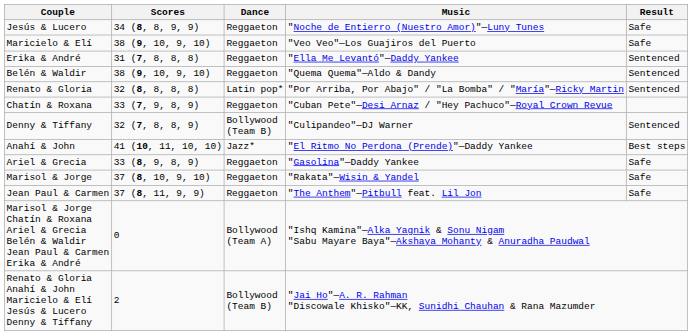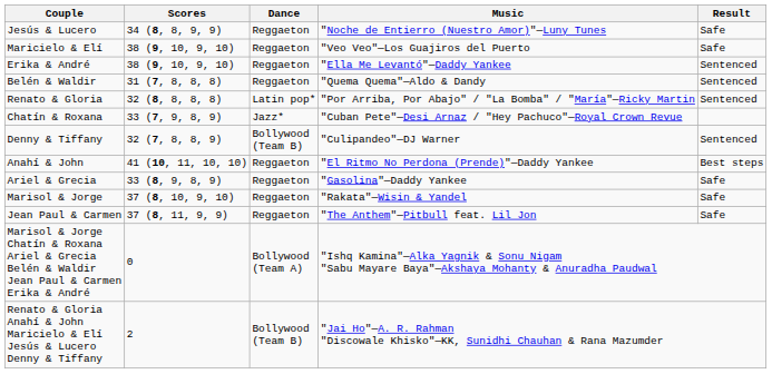 <table class="wikitable sortable" style="width:95%; white-space:nowrap;">
 <tr>
 <th style="width:15%;">Couple</th>
 <th style="width:14%;">Scores</th>
 <th style="width:14%;">Dance</th>
 <th style="width:40%;">Music</th>
 <th style="width:12%;">Result</th>
 </tr>
 <tr>
 <td>Jesús & Lucero</td>
 <td>34 (<strong>8</strong>, 8, 9, 9)</td>
 <td>Reggaeton</td>
 <td>"<a href='#'>Noche de Entierro (Nuestro Amor)</a>"—<a href='#'>Luny Tunes</a></td>
 <td>Safe</td>
 </tr>
 <tr>
 <td>Maricielo & Elí</td>
 <td>38 (<strong>9</strong>, 10, 9, 10)</td>
 <td>Reggaeton</td>
 <td>"Veo Veo"—Los Guajiros del Puerto</td>
 <td>Safe</td>
 </tr>
 <tr>
 <td>Erika & André</td>
-<td>31 (<strong>7</strong>, 8, 8, 8)</td>
+<td>38 (<strong>9</strong>, 10, 9, 10)</td>
 <td>Reggaeton</td>
 <td>"<a href='#'>Ella Me Levantó</a>"—<a href='#'>Daddy Yankee</a></td>
 <td>Sentenced</td>
 </tr>
 <tr>
 <td>Belén & Waldir</td>
-<td>38 (<strong>9</strong>, 10, 9, 10)</td>
+<td>31 (<strong>7</strong>, 8, 8, 8)</td>
 <td>Reggaeton</td>
 <td>"Quema Quema"—Aldo & Dandy</td>
 <td>Sentenced</td>
 </tr>
 <tr>
 <td>Renato & Gloria</td>
 <td>32 (<strong>8</strong>, 8, 8, 8)</td>
 <td>Latin pop*</td>
 <td>"Por Arriba, Por Abajo" / "La Bomba" / "<a href='#'>María</a>"—<a href='#'>Ricky Martin</a></td>
 <td>Sentenced</td>
 </tr>
 <tr>
 <td>Chatín & Roxana</td>
 <td>33 (<strong>7</strong>, 9, 8, 9)</td>
-<td>Reggaeton</td>
+<td>Jazz*</td>
 <td>"Cuban Pete"—<a href='#'>Desi Arnaz</a> / "Hey Pachuco"—<a href='#'>Royal Crown Revue</a></td>
 <td></td>
 </tr>
 <tr>
 <td>Denny & Tiffany</td>
 <td>32 (<strong>7</strong>, 8, 8, 9)</td>
 <td>Bollywood<br>(Team B)</td>
 <td>"Culipandeo"—DJ Warner</td>
 <td>Sentenced</td>
 </tr>
 <tr>
 <td>Anahí & John</td>
 <td>41 (<strong>10</strong>, 11, 10, 10)</td>
-<td>Jazz*</td>
+<td>Reggaeton</td>
 <td>"<a href='#'>El Ritmo No Perdona (Prende)</a>"—Daddy Yankee</td>
 <td>Best steps</td>
 </tr>
 <tr>
 <td>Ariel & Grecia</td>
 <td>33 (<strong>8</strong>, 9, 8, 9)</td>
 <td>Reggaeton</td>
 <td>"<a href='#'>Gasolina</a>"—Daddy Yankee</td>
 <td>Safe</td>
 </tr>
 <tr>
 <td>Marisol & Jorge</td>
 <td>37 (<strong>8</strong>, 10, 9, 10)</td>
 <td>Reggaeton</td>
 <td>"Rakata"—<a href='#'>Wisin & Yandel</a></td>
 <td>Safe</td>
 </tr>
 <tr>
 <td>Jean Paul & Carmen</td>
 <td>37 (<strong>8</strong>, 11, 9, 9)</td>
 <td>Reggaeton</td>
 <td>"<a href='#'>The Anthem</a>"—<a href='#'>Pitbull</a> feat. <a href='#'>Lil Jon</a></td>
 <td>Safe</td>
 </tr>
 <tr>
 <td>Marisol & Jorge<br>Chatín & Roxana<br>Ariel & Grecia<br>Belén & Waldir<br>Jean Paul & Carmen<br>Erika & André</td>
 <td>0</td>
 <td>Bollywood<br>(Team A)</td>
 <td colspan=2>"Ishq Kamina"—<a href='#'>Alka Yagnik</a> & <a href='#'>Sonu Nigam</a><br>"Sabu Mayare Baya"—<a href='#'>Akshaya Mohanty</a> & <a href='#'>Anuradha Paudwal</a></td>
 </tr>
 <tr>
 <td>Renato & Gloria<br>Anahí & John<br>Maricielo & Elí<br>Jesús & Lucero<br>Denny & Tiffany</td>
 <td>2</td>
 <td>Bollywood<br>(Team B)</td>
 <td colspan=2>"<a href='#'>Jai Ho</a>"—<a href='#'>A. R. Rahman</a><br>"Discowale Khisko"—KK, <a href='#'>Sunidhi Chauhan</a> & Rana Mazumder</td>
 </tr>
 </table>
